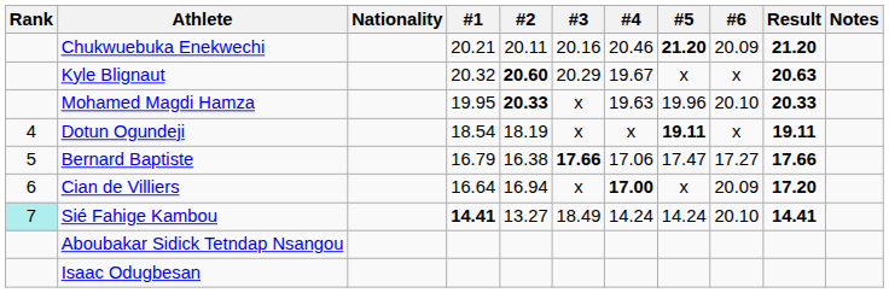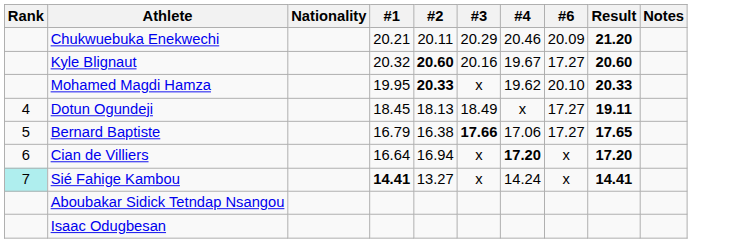 <table class="wikitable sortable" style="text-align:center">
 <tr>
 <th>Rank</th>
 <th>Athlete</th>
 <th>Nationality</th>
 <th>#1</th>
 <th>#2</th>
 <th>#3</th>
 <th>#4</th>
-<th>#5</th>
 <th>#6</th>
 <th>Result</th>
 <th>Notes</th>
 </tr>
 <tr>
 <td></td>
 <td align="left"><a href='#'>Chukwuebuka Enekwechi</a></td>
 <td align=left></td>
 <td>20.21</td>
 <td>20.11</td>
-<td>20.16</td>
+<td>20.29</td>
 <td>20.46</td>
-<td><strong>21.20</strong></td>
 <td>20.09</td>
 <td><strong>21.20</strong></td>
 <td></td>
 </tr>
 <tr>
 <td></td>
 <td align="left"><a href='#'>Kyle Blignaut</a></td>
 <td align=left></td>
 <td>20.32</td>
 <td><strong>20.60</strong></td>
-<td>20.29</td>
+<td>20.16</td>
 <td>19.67</td>
-<td>x</td>
-<td>x</td>
-<td><strong>20.63</strong></td>
+<td>17.27</td>
+<td><strong>20.60</strong></td>
 <td></td>
 </tr>
 <tr>
 <td></td>
 <td align="left"><a href='#'>Mohamed Magdi Hamza</a></td>
 <td align=left></td>
 <td>19.95</td>
 <td><strong>20.33</strong></td>
 <td>x</td>
-<td>19.63</td>
-<td>19.96</td>
+<td>19.62</td>
 <td>20.10</td>
 <td><strong>20.33</strong></td>
 <td></td>
 </tr>
 <tr>
 <td>4</td>
 <td align="left"><a href='#'>Dotun Ogundeji</a></td>
 <td align=left></td>
-<td>18.54</td>
-<td>18.19</td>
+<td>18.45</td>
+<td>18.13</td>
+<td>18.49</td>
 <td>x</td>
-<td>x</td>
-<td><strong>19.11</strong></td>
-<td>x</td>
+<td>17.27</td>
 <td><strong>19.11</strong></td>
 <td></td>
 </tr>
 <tr>
 <td>5</td>
 <td align="left"><a href='#'>Bernard Baptiste</a></td>
 <td align=left></td>
 <td>16.79</td>
 <td>16.38</td>
 <td><strong>17.66</strong></td>
 <td>17.06</td>
-<td>17.47</td>
 <td>17.27</td>
-<td><strong>17.66</strong></td>
+<td><strong>17.65</strong></td>
 <td></td>
 </tr>
 <tr>
 <td>6</td>
 <td align="left"><a href='#'>Cian de Villiers</a></td>
 <td align=left></td>
 <td>16.64</td>
 <td>16.94</td>
 <td>x</td>
-<td><strong>17.00</strong></td>
+<td><strong>17.20</strong></td>
 <td>x</td>
-<td>20.09</td>
 <td><strong>17.20</strong></td>
 <td></td>
 </tr>
 <tr>
 <td style="background: paleturquoise;">7</td>
 <td align="left"><a href='#'>Sié Fahige Kambou</a></td>
 <td align=left></td>
 <td><strong>14.41</strong></td>
 <td>13.27</td>
-<td>18.49</td>
+<td>x</td>
 <td>14.24</td>
-<td>14.24</td>
-<td>20.10</td>
+<td>x</td>
 <td><strong>14.41</strong></td>
 <td></td>
 </tr>
 <tr>
 <td></td>
 <td align="left"><a href='#'>Aboubakar Sidick Tetndap Nsangou</a></td>
 <td align=left></td>
-<td></td>
 <td></td>
 <td></td>
 <td></td>
 <td></td>
 <td></td>
 <td><strong></strong></td>
 <td></td>
 </tr>
 <tr>
 <td></td>
 <td align="left"><a href='#'>Isaac Odugbesan</a></td>
 <td align=left></td>
 <td></td>
 <td></td>
 <td></td>
 <td></td>
 <td></td>
-<td></td>
 <td><strong></strong></td>
 <td></td>
 </tr>
 </table>
